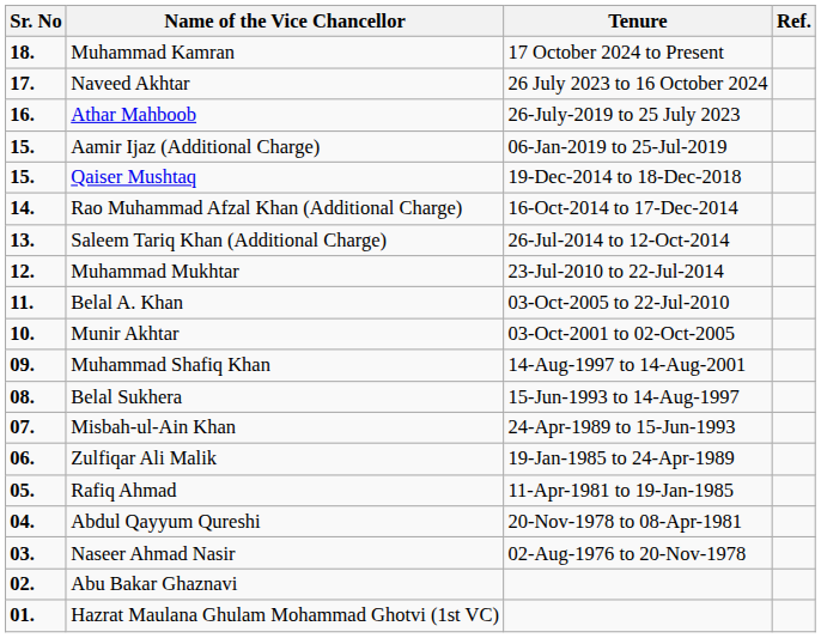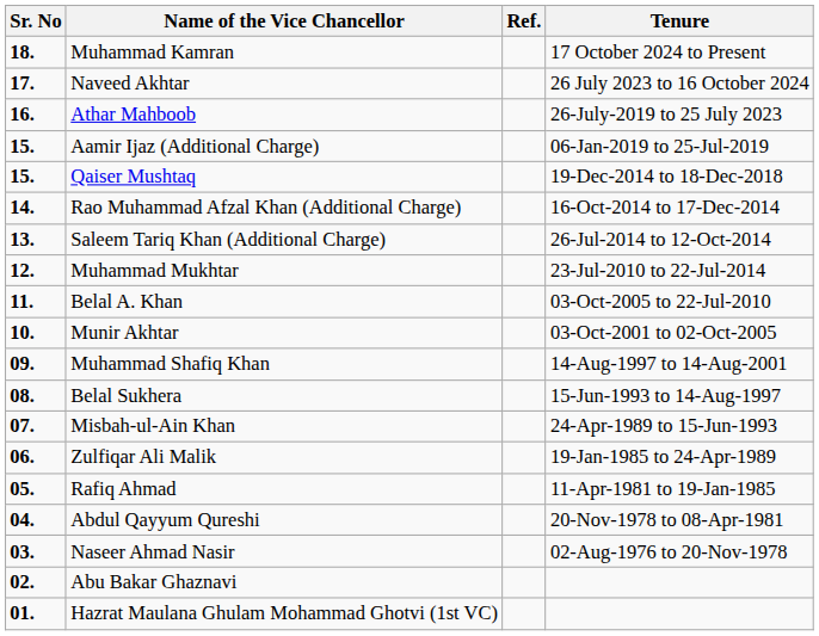 <table class="wikitable">
 <tr>
 <th>Sr. No</th>
 <th>Name of the Vice Chancellor</th>
+<th>Ref.</th>
 <th>Tenure</th>
-<th>Ref.</th>
 </tr>
 <tr>
 <td><strong> 18. </strong></td>
 <td>Muhammad Kamran</td>
+<td></td>
 <td>17 October 2024 to Present</td>
-<td></td>
 </tr>
 <tr>
 <td><strong>17.  </strong></td>
 <td>Naveed Akhtar</td>
+<td></td>
 <td>26 July 2023 to 16 October 2024</td>
-<td></td>
 </tr>
 <tr>
 <td><strong>16.    </strong></td>
 <td><a href='#'>Athar Mahboob</a></td>
+<td></td>
 <td>26-July-2019 to 25 July 2023</td>
-<td></td>
 </tr>
 <tr>
 <td><strong>15.    </strong></td>
 <td>Aamir Ijaz (Additional Charge)</td>
+<td></td>
 <td>06-Jan-2019 to 25-Jul-2019</td>
-<td></td>
 </tr>
 <tr>
 <td><strong>15.    </strong></td>
 <td><a href='#'>Qaiser Mushtaq</a></td>
+<td></td>
 <td>19-Dec-2014 to 18-Dec-2018</td>
-<td></td>
 </tr>
 <tr>
 <td><strong>14.    </strong></td>
 <td>Rao Muhammad Afzal Khan (Additional Charge)</td>
+<td></td>
 <td>16-Oct-2014 to 17-Dec-2014</td>
-<td></td>
 </tr>
 <tr>
 <td><strong>13.    </strong></td>
 <td>Saleem Tariq Khan (Additional Charge)</td>
+<td></td>
 <td>26-Jul-2014 to 12-Oct-2014</td>
-<td></td>
 </tr>
 <tr>
 <td><strong>12.    </strong></td>
 <td>Muhammad Mukhtar</td>
+<td></td>
 <td>23-Jul-2010 to 22-Jul-2014</td>
-<td></td>
 </tr>
 <tr>
 <td><strong>11.    </strong></td>
 <td>Belal A. Khan</td>
+<td></td>
 <td>03-Oct-2005 to 22-Jul-2010</td>
-<td></td>
 </tr>
 <tr>
 <td><strong>10.    </strong></td>
 <td>Munir Akhtar</td>
+<td></td>
 <td>03-Oct-2001 to 02-Oct-2005</td>
-<td></td>
 </tr>
 <tr>
 <td><strong>09.    </strong></td>
 <td>Muhammad Shafiq Khan</td>
+<td></td>
 <td>14-Aug-1997 to 14-Aug-2001</td>
-<td></td>
 </tr>
 <tr>
 <td><strong>08.</strong></td>
 <td>Belal Sukhera</td>
+<td></td>
 <td>15-Jun-1993 to 14-Aug-1997</td>
-<td></td>
 </tr>
 <tr>
 <td><strong>07.</strong></td>
 <td>Misbah-ul-Ain Khan</td>
+<td></td>
 <td>24-Apr-1989 to 15-Jun-1993</td>
-<td></td>
 </tr>
 <tr>
 <td><strong>06.</strong></td>
 <td>Zulfiqar Ali Malik</td>
+<td></td>
 <td>19-Jan-1985 to 24-Apr-1989</td>
-<td></td>
 </tr>
 <tr>
 <td><strong>05.</strong></td>
 <td>Rafiq Ahmad</td>
+<td></td>
 <td>11-Apr-1981 to 19-Jan-1985</td>
-<td></td>
 </tr>
 <tr>
 <td><strong>04.</strong></td>
 <td>Abdul Qayyum Qureshi</td>
+<td></td>
 <td>20-Nov-1978 to 08-Apr-1981</td>
-<td></td>
 </tr>
 <tr>
 <td><strong>03.</strong></td>
 <td>Naseer Ahmad Nasir</td>
+<td></td>
 <td>02-Aug-1976 to 20-Nov-1978</td>
-<td></td>
 </tr>
 <tr>
 <td><strong>02.</strong></td>
 <td>Abu Bakar Ghaznavi</td>
 <td></td>
 <td></td>
 </tr>
 <tr>
 <td><strong>01.</strong></td>
 <td>Hazrat Maulana Ghulam Mohammad Ghotvi (1st VC)</td>
 <td></td>
 <td></td>
 </tr>
 </table>
